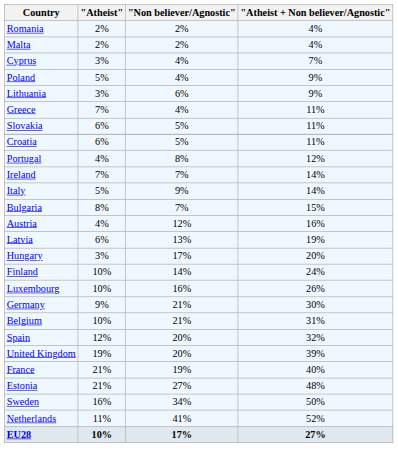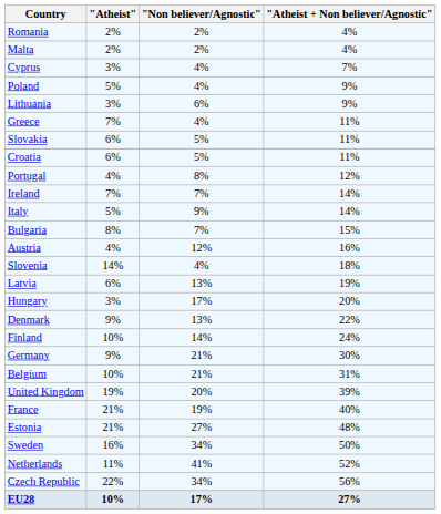 <table class="wikitable sortable" style="text-align:center">
 <tr>
 <th>Country</th>
 <th>"Atheist"</th>
 <th>"Non believer/Agnostic"</th>
 <th>"Atheist + Non believer/Agnostic"</th>
 </tr>
 <tr style="background:#f0f8ff;">
 <td style="text-align:left"> <a href='#'>Romania</a></td>
 <td>2%</td>
 <td>2%</td>
 <td>4%</td>
 </tr>
 <tr style="background:#f0f8ff;">
 <td style="text-align:left"> <a href='#'>Malta</a></td>
 <td>2%</td>
 <td>2%</td>
 <td>4%</td>
 </tr>
 <tr style="background:#f0f8ff;">
 <td style="text-align:left"> <a href='#'>Cyprus</a></td>
 <td>3%</td>
 <td>4%</td>
 <td>7%</td>
 </tr>
 <tr style="background:#f0f8ff;">
 <td style="text-align:left"> <a href='#'>Poland</a></td>
 <td>5%</td>
 <td>4%</td>
 <td>9%</td>
 </tr>
 <tr style="background:#f0f8ff;">
 <td style="text-align:left"> <a href='#'>Lithuania</a></td>
 <td>3%</td>
 <td>6%</td>
 <td>9%</td>
 </tr>
 <tr style="background:#f0f8ff;">
 <td style="text-align:left"> <a href='#'>Greece</a></td>
 <td>7%</td>
 <td>4%</td>
 <td>11%</td>
 </tr>
 <tr style="background:#f0f8ff;">
 <td style="text-align:left"> <a href='#'>Slovakia</a></td>
 <td>6%</td>
 <td>5%</td>
 <td>11%</td>
 </tr>
 <tr style="background:#e0e8ef;">
 </tr>
 <tr style="background:#f0f8ff;">
 <td style="text-align:left"> <a href='#'>Croatia</a></td>
 <td>6%</td>
 <td>5%</td>
 <td>11%</td>
 </tr>
 <tr style="background:#f0f8ff;">
 <td style="text-align:left"> <a href='#'>Portugal</a></td>
 <td>4%</td>
 <td>8%</td>
 <td>12%</td>
 </tr>
 <tr style="background:#f0f8ff;">
 <td style="text-align:left"> <a href='#'>Ireland</a></td>
 <td>7%</td>
 <td>7%</td>
 <td>14%</td>
 </tr>
 <tr style="background:#f0f8ff;">
 <td style="text-align:left"> <a href='#'>Italy</a></td>
 <td>5%</td>
 <td>9%</td>
 <td>14%</td>
 </tr>
 <tr style="background:#f0f8ff;">
 <td style="text-align:left"> <a href='#'>Bulgaria</a></td>
 <td>8%</td>
 <td>7%</td>
 <td>15%</td>
 </tr>
 <tr style="background:#f0f8ff;">
 <td style="text-align:left"> <a href='#'>Austria</a></td>
 <td>4%</td>
 <td>12%</td>
 <td>16%</td>
 </tr>
 <tr style="background:#f0f8ff;">
+<td style="text-align:left"> <a href='#'>Slovenia</a></td>
+<td>14%</td>
+<td>4%</td>
+<td>18%</td>
+</tr>
+<tr style="background:#f0f8ff;">
 <td style="text-align:left"> <a href='#'>Latvia</a></td>
 <td>6%</td>
 <td>13%</td>
 <td>19%</td>
 </tr>
 <tr style="background:#f0f8ff;">
 <td style="text-align:left"> <a href='#'>Hungary</a></td>
 <td>3%</td>
 <td>17%</td>
 <td>20%</td>
 </tr>
 <tr style="background:#f0f8ff;">
+<td style="text-align:left"> <a href='#'>Denmark</a></td>
+<td>9%</td>
+<td>13%</td>
+<td>22%</td>
+</tr>
+<tr style="background:#f0f8ff;">
 <td style="text-align:left"> <a href='#'>Finland</a></td>
 <td>10%</td>
 <td>14%</td>
 <td>24%</td>
-</tr>
-<tr style="background:#f0f8ff;">
-<td style="text-align:left"> <a href='#'>Luxembourg</a></td>
-<td>10%</td>
-<td>16%</td>
-<td>26%</td>
 </tr>
 <tr style="background:#f0f8ff;">
 <td style="text-align:left"> <a href='#'>Germany</a></td>
 <td>9%</td>
 <td>21%</td>
 <td>30%</td>
 </tr>
 <tr style="background:#f0f8ff;">
 <td style="text-align:left"> <a href='#'>Belgium</a></td>
 <td>10%</td>
 <td>21%</td>
 <td>31%</td>
-</tr>
-<tr style="background:#f0f8ff;">
-<td style="text-align:left"> <a href='#'>Spain</a></td>
-<td>12%</td>
-<td>20%</td>
-<td>32%</td>
 </tr>
 <tr style="background:#f0f8ff;">
 <td style="text-align:left"> <a href='#'>United Kingdom</a></td>
 <td>19%</td>
 <td>20%</td>
 <td>39%</td>
 </tr>
 <tr style="background:#f0f8ff;">
 <td style="text-align:left"> <a href='#'>France</a></td>
 <td>21%</td>
 <td>19%</td>
 <td>40%</td>
 </tr>
 <tr style="background:#f0f8ff;">
 <td style="text-align:left"> <a href='#'>Estonia</a></td>
 <td>21%</td>
 <td>27%</td>
 <td>48%</td>
 </tr>
 <tr style="background:#f0f8ff;">
 <td style="text-align:left"> <a href='#'>Sweden</a></td>
 <td>16%</td>
 <td>34%</td>
 <td>50%</td>
 </tr>
 <tr style="background:#f0f8ff;">
 <td style="text-align:left"> <a href='#'>Netherlands</a></td>
 <td>11%</td>
 <td>41%</td>
 <td>52%</td>
 </tr>
+<tr style="background:#f0f8ff;">
+<td style="text-align:left"> <a href='#'>Czech Republic</a></td>
+<td>22%</td>
+<td>34%</td>
+<td>56%</td>
+</tr>
 <tr style="background:#e0e8ef;">
 <td style="text-align:left"> <strong><a href='#'>EU28</a></strong></td>
 <td><strong>10% </strong></td>
 <td><strong>17%</strong></td>
 <td><strong>27%</strong></td>
 </tr>
 </table>
